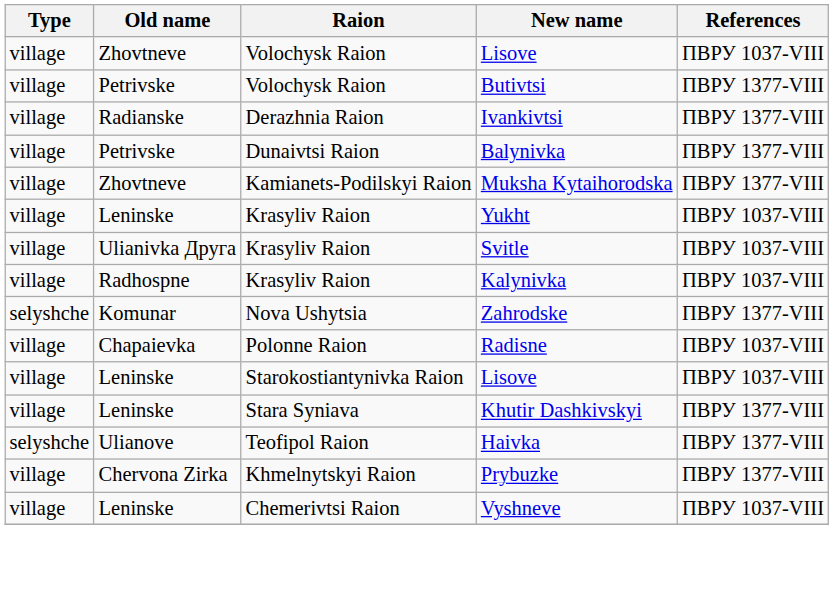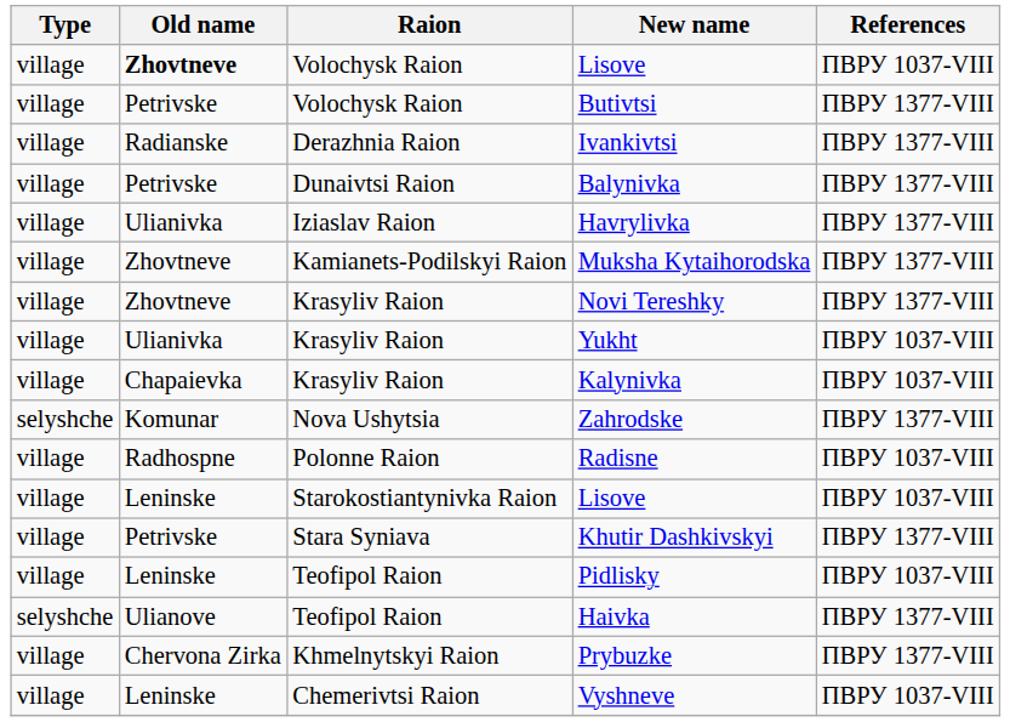 <table class="wikitable sortable" style="margin:auto;">
 <tr>
 <th>Type</th>
 <th>Old name</th>
 <th>Raion</th>
 <th>New name</th>
 <th>References</th>
 </tr>
 <tr>
 <td>village</td>
-<td>Zhovtneve</td>
+<td><strong>Zhovtneve</strong></td>
 <td>Volochysk Raion</td>
 <td><a href='#'>Lisove</a></td>
 <td>ПВРУ 1037-VIII</td>
 </tr>
 <tr>
 <td>village</td>
 <td>Petrivske</td>
 <td>Volochysk Raion</td>
 <td><a href='#'>Butivtsi</a></td>
 <td>ПВРУ 1377-VIII</td>
 </tr>
 <tr>
 <td>village</td>
 <td>Radianske</td>
 <td>Derazhnia Raion</td>
 <td><a href='#'>Ivankivtsi</a></td>
 <td>ПВРУ 1377-VIII</td>
 </tr>
 <tr>
 <td>village</td>
 <td>Petrivske</td>
 <td>Dunaivtsi Raion</td>
 <td><a href='#'>Balynivka</a></td>
 <td>ПВРУ 1377-VIII</td>
 </tr>
 <tr>
 <td>village</td>
+<td>Ulianivka</td>
+<td>Iziaslav Raion</td>
+<td><a href='#'>Havrylivka</a></td>
+<td>ПВРУ 1377-VIII</td>
+</tr>
+<tr>
+<td>village</td>
 <td>Zhovtneve</td>
 <td>Kamianets-Podilskyi Raion</td>
 <td><a href='#'>Muksha Kytaihorodska</a></td>
 <td>ПВРУ 1377-VIII</td>
 </tr>
 <tr>
 <td>village</td>
-<td>Leninske</td>
+<td>Zhovtneve</td>
+<td>Krasyliv Raion</td>
+<td><a href='#'>Novi Tereshky</a></td>
+<td>ПВРУ 1377-VIII</td>
+</tr>
+<tr>
+<td>village</td>
+<td>Ulianivka</td>
 <td>Krasyliv Raion</td>
 <td><a href='#'>Yukht</a></td>
 <td>ПВРУ 1037-VIII</td>
 </tr>
 <tr>
 <td>village</td>
-<td>Ulianivka Друга</td>
-<td>Krasyliv Raion</td>
-<td><a href='#'>Svitle</a></td>
-<td>ПВРУ 1037-VIII</td>
-</tr>
-<tr>
-<td>village</td>
-<td>Radhospne</td>
+<td>Chapaievka</td>
 <td>Krasyliv Raion</td>
 <td><a href='#'>Kalynivka</a></td>
 <td>ПВРУ 1037-VIII</td>
 </tr>
 <tr>
 <td>selyshche</td>
 <td>Komunar</td>
 <td>Nova Ushytsia</td>
 <td><a href='#'>Zahrodske</a></td>
 <td>ПВРУ 1377-VIII</td>
 </tr>
 <tr>
 <td>village</td>
-<td>Chapaievka</td>
+<td>Radhospne</td>
 <td>Polonne Raion</td>
 <td><a href='#'>Radisne</a></td>
 <td>ПВРУ 1037-VIII</td>
 </tr>
 <tr>
 <td>village</td>
 <td>Leninske</td>
 <td>Starokostiantynivka Raion</td>
 <td><a href='#'>Lisove</a></td>
 <td>ПВРУ 1037-VIII</td>
 </tr>
 <tr>
 <td>village</td>
-<td>Leninske</td>
+<td>Petrivske</td>
 <td>Stara Syniava</td>
 <td><a href='#'>Khutir Dashkivskyi</a></td>
 <td>ПВРУ 1377-VIII</td>
+</tr>
+<tr>
+<td>village</td>
+<td>Leninske</td>
+<td>Teofipol Raion</td>
+<td><a href='#'>Pidlisky</a></td>
+<td>ПВРУ 1037-VIII</td>
 </tr>
 <tr>
 <td>selyshche</td>
 <td>Ulianove</td>
 <td>Teofipol Raion</td>
 <td><a href='#'>Haivka</a></td>
 <td>ПВРУ 1377-VIII</td>
 </tr>
 <tr>
 <td>village</td>
 <td>Chervona Zirka</td>
 <td>Khmelnytskyi Raion</td>
 <td><a href='#'>Prybuzke</a></td>
 <td>ПВРУ 1377-VIII</td>
 </tr>
 <tr>
 <td>village</td>
 <td>Leninske</td>
 <td>Chemerivtsi Raion</td>
 <td><a href='#'>Vyshneve</a></td>
 <td>ПВРУ 1037-VIII</td>
 </tr>
 <tr>
 </tr>
 </table>
